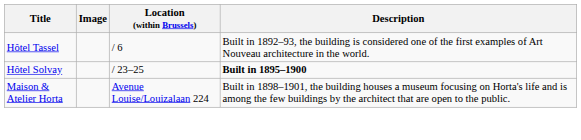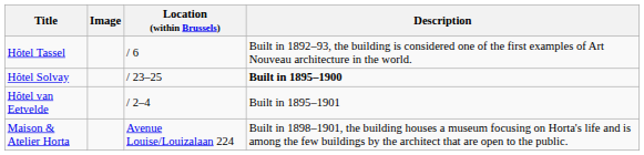 <table class="wikitable">
 <tr>
 <th>Title</th>
 <th>Image</th>
 <th>Location<br><small>(within <a href='#'>Brussels</a>)</small></th>
 <th>Description</th>
 </tr>
 <tr>
 <td><a href='#'>Hôtel Tassel</a></td>
 <td></td>
 <td>/ 6</td>
 <td>Built in 1892–93, the building is considered one of the first examples of Art Nouveau architecture in the world.</td>
 </tr>
 <tr>
 <td><a href='#'>Hôtel Solvay</a></td>
 <td></td>
 <td>/ 23–25</td>
 <td><strong>Built in 1895–1900</strong></td>
 </tr>
 <tr>
+<td><a href='#'>Hôtel van Eetvelde</a></td>
+<td></td>
+<td>/ 2–4</td>
+<td>Built in 1895–1901</td>
+</tr>
+<tr>
 <td><a href='#'>Maison & Atelier Horta</a></td>
 <td></td>
 <td><a href='#'>Avenue Louise/Louizalaan</a> 224</td>
 <td>Built in 1898–1901, the building houses a museum focusing on Horta's life and is among the few buildings by the architect that are open to the public.</td>
 </tr>
 </table>
